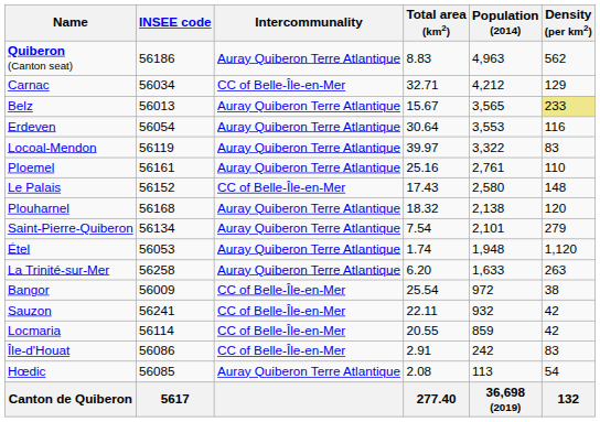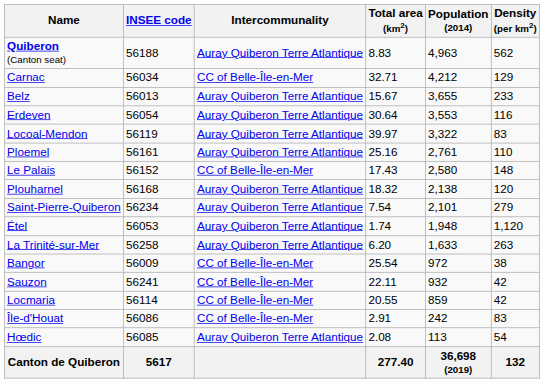 <table class="wikitable">
 <tr>
 <th>Name</th>
 <th><a href='#'>INSEE code</a></th>
 <th>Intercommunality</th>
 <th>Total area<br><small>(km<sup>2</sup>)</small></th>
 <th>Population<br><small>(2014)</small></th>
 <th>Density<br><small>(per km<sup>2</sup>)</small></th>
 </tr>
 <tr>
 <td><strong><a href='#'>Quiberon</a></strong><br><small>(Canton seat)</small></td>
-<td>56186</td>
+<td>56188</td>
 <td><a href='#'>Auray Quiberon Terre Atlantique</a></td>
 <td>8.83</td>
 <td>4,963</td>
 <td>562</td>
 </tr>
 <tr>
 <td><a href='#'>Carnac</a></td>
 <td>56034</td>
 <td><a href='#'>CC of Belle-Île-en-Mer</a></td>
 <td>32.71</td>
 <td>4,212</td>
 <td>129</td>
 </tr>
 <tr>
 <td><a href='#'>Belz</a></td>
 <td>56013</td>
 <td><a href='#'>Auray Quiberon Terre Atlantique</a></td>
 <td>15.67</td>
-<td>3,565</td>
-<td style="background: khaki;">233</td>
+<td>3,655</td>
+<td>233</td>
 </tr>
 <tr>
 <td><a href='#'>Erdeven</a></td>
 <td>56054</td>
 <td><a href='#'>Auray Quiberon Terre Atlantique</a></td>
 <td>30.64</td>
 <td>3,553</td>
 <td>116</td>
 </tr>
 <tr>
 <td><a href='#'>Locoal-Mendon</a></td>
 <td>56119</td>
 <td><a href='#'>Auray Quiberon Terre Atlantique</a></td>
 <td>39.97</td>
 <td>3,322</td>
 <td>83</td>
 </tr>
 <tr>
 <td><a href='#'>Ploemel</a></td>
 <td>56161</td>
 <td><a href='#'>Auray Quiberon Terre Atlantique</a></td>
 <td>25.16</td>
 <td>2,761</td>
 <td>110</td>
 </tr>
 <tr>
 <td><a href='#'>Le Palais</a></td>
 <td>56152</td>
 <td><a href='#'>CC of Belle-Île-en-Mer</a></td>
 <td>17.43</td>
 <td>2,580</td>
 <td>148</td>
 </tr>
 <tr>
 <td><a href='#'>Plouharnel</a></td>
 <td>56168</td>
 <td><a href='#'>Auray Quiberon Terre Atlantique</a></td>
 <td>18.32</td>
 <td>2,138</td>
 <td>120</td>
 </tr>
 <tr>
 <td><a href='#'>Saint-Pierre-Quiberon</a></td>
-<td>56134</td>
+<td>56234</td>
 <td><a href='#'>Auray Quiberon Terre Atlantique</a></td>
 <td>7.54</td>
 <td>2,101</td>
 <td>279</td>
 </tr>
 <tr>
 <td><a href='#'>Étel</a></td>
 <td>56053</td>
 <td><a href='#'>Auray Quiberon Terre Atlantique</a></td>
 <td>1.74</td>
 <td>1,948</td>
 <td>1,120</td>
 </tr>
 <tr>
 <td><a href='#'>La Trinité-sur-Mer</a></td>
 <td>56258</td>
 <td><a href='#'>Auray Quiberon Terre Atlantique</a></td>
 <td>6.20</td>
 <td>1,633</td>
 <td>263</td>
 </tr>
 <tr>
 <td><a href='#'>Bangor</a></td>
 <td>56009</td>
 <td><a href='#'>CC of Belle-Île-en-Mer</a></td>
 <td>25.54</td>
 <td>972</td>
 <td>38</td>
 </tr>
 <tr>
 <td><a href='#'>Sauzon</a></td>
 <td>56241</td>
 <td><a href='#'>CC of Belle-Île-en-Mer</a></td>
 <td>22.11</td>
 <td>932</td>
 <td>42</td>
 </tr>
 <tr>
 <td><a href='#'>Locmaria</a></td>
 <td>56114</td>
 <td><a href='#'>CC of Belle-Île-en-Mer</a></td>
 <td>20.55</td>
 <td>859</td>
 <td>42</td>
 </tr>
 <tr>
 <td><a href='#'>Île-d'Houat</a></td>
 <td>56086</td>
 <td><a href='#'>CC of Belle-Île-en-Mer</a></td>
 <td>2.91</td>
 <td>242</td>
 <td>83</td>
 </tr>
 <tr>
 <td><a href='#'>Hœdic</a></td>
 <td>56085</td>
 <td><a href='#'>Auray Quiberon Terre Atlantique</a></td>
 <td>2.08</td>
 <td>113</td>
 <td>54</td>
 </tr>
 <tr>
 <th>Canton de Quiberon</th>
 <th>5617</th>
 <th></th>
 <th>277.40</th>
 <th>36,698<br><small>(2019)</small></th>
 <th>132</th>
 </tr>
 </table>
